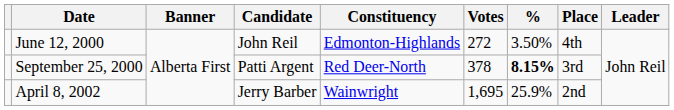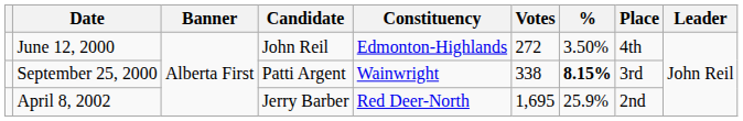 <table class="wikitable">
 <tr>
 <th></th>
 <th>Date</th>
 <th>Banner</th>
 <th>Candidate</th>
 <th>Constituency</th>
 <th>Votes</th>
 <th>%</th>
 <th>Place</th>
 <th>Leader</th>
 </tr>
 <tr>
 <td></td>
 <td>June 12, 2000</td>
 <td rowspan=3>Alberta First</td>
 <td>John Reil</td>
 <td><a href='#'>Edmonton-Highlands</a></td>
 <td>272</td>
 <td>3.50%</td>
 <td>4th</td>
 <td rowspan=3>John Reil</td>
 </tr>
 <tr>
 <td></td>
 <td>September 25, 2000</td>
 <td>Patti Argent</td>
-<td><a href='#'>Red Deer-North</a></td>
-<td>378</td>
+<td><a href='#'>Wainwright</a></td>
+<td>338</td>
 <td><strong>8.15%</strong></td>
 <td>3rd</td>
 </tr>
 <tr>
 <td></td>
 <td>April 8, 2002</td>
 <td>Jerry Barber</td>
-<td><a href='#'>Wainwright</a></td>
+<td><a href='#'>Red Deer-North</a></td>
 <td>1,695</td>
 <td>25.9%</td>
 <td>2nd</td>
 </tr>
 </table>
